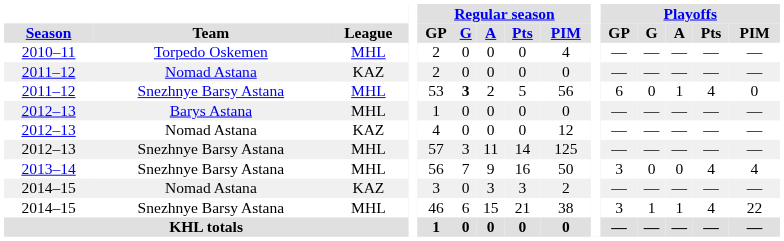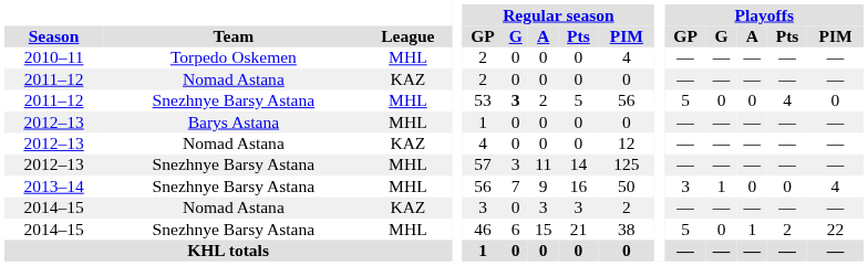 <table border="0" cellpadding="1" cellspacing="0" style="text-align:center; width:50em">
 <tr bgcolor="#e0e0e0">
 <th colspan="3" bgcolor="#ffffff"> </th>
 <th rowspan="99" bgcolor="#ffffff"> </th>
 <th colspan="5"><a href='#'>Regular season</a></th>
 <th rowspan="99" bgcolor="#ffffff"> </th>
 <th colspan="5"><a href='#'>Playoffs</a></th>
 </tr>
 <tr bgcolor="#e0e0e0">
 <th><a href='#'>Season</a></th>
 <th>Team</th>
 <th>League</th>
 <th>GP</th>
 <th><a href='#'>G</a></th>
 <th><a href='#'>A</a></th>
 <th><a href='#'>Pts</a></th>
 <th><a href='#'>PIM</a></th>
 <th>GP</th>
 <th>G</th>
 <th>A</th>
 <th>Pts</th>
 <th>PIM</th>
 </tr>
 <tr>
 <td><a href='#'>2010–11</a></td>
 <td><a href='#'>Torpedo Oskemen</a></td>
 <td><a href='#'>MHL</a></td>
 <td>2</td>
 <td>0</td>
 <td>0</td>
 <td>0</td>
 <td>4</td>
 <td>—</td>
 <td>—</td>
 <td>—</td>
 <td>—</td>
 <td>—</td>
 </tr>
 <tr bgcolor="#f0f0f0">
 <td><a href='#'>2011–12</a></td>
 <td><a href='#'>Nomad Astana</a></td>
 <td>KAZ</td>
 <td>2</td>
 <td>0</td>
 <td>0</td>
 <td>0</td>
 <td>0</td>
 <td>—</td>
 <td>—</td>
 <td>—</td>
 <td>—</td>
 <td>—</td>
 </tr>
 <tr>
 <td><a href='#'>2011–12</a></td>
 <td><a href='#'>Snezhnye Barsy Astana</a></td>
 <td><a href='#'>MHL</a></td>
 <td>53</td>
 <td><strong>3</strong></td>
 <td>2</td>
 <td>5</td>
 <td>56</td>
-<td>6</td>
+<td>5</td>
 <td>0</td>
-<td>1</td>
+<td>0</td>
 <td>4</td>
 <td>0</td>
 </tr>
 <tr bgcolor="#f0f0f0">
 <td><a href='#'>2012–13</a></td>
 <td><a href='#'>Barys Astana</a></td>
 <td>MHL</td>
 <td>1</td>
 <td>0</td>
 <td>0</td>
 <td>0</td>
 <td>0</td>
 <td>—</td>
 <td>—</td>
 <td>—</td>
 <td>—</td>
 <td>—</td>
 </tr>
 <tr>
 <td><a href='#'>2012–13</a></td>
 <td>Nomad Astana</td>
 <td>KAZ</td>
 <td>4</td>
 <td>0</td>
 <td>0</td>
 <td>0</td>
 <td>12</td>
 <td>—</td>
 <td>—</td>
 <td>—</td>
 <td>—</td>
 <td>—</td>
 </tr>
 <tr bgcolor="#f0f0f0">
 <td>2012–13</td>
 <td>Snezhnye Barsy Astana</td>
 <td>MHL</td>
 <td>57</td>
 <td>3</td>
 <td>11</td>
 <td>14</td>
 <td>125</td>
 <td>—</td>
 <td>—</td>
 <td>—</td>
 <td>—</td>
 <td>—</td>
 </tr>
 <tr>
 <td><a href='#'>2013–14</a></td>
 <td>Snezhnye Barsy Astana</td>
 <td>MHL</td>
 <td>56</td>
 <td>7</td>
 <td>9</td>
 <td>16</td>
 <td>50</td>
 <td>3</td>
+<td>1</td>
 <td>0</td>
 <td>0</td>
-<td>4</td>
 <td>4</td>
 </tr>
 <tr bgcolor="#f0f0f0">
 <td>2014–15</td>
 <td>Nomad Astana</td>
 <td>KAZ</td>
 <td>3</td>
 <td>0</td>
 <td>3</td>
 <td>3</td>
 <td>2</td>
 <td>—</td>
 <td>—</td>
 <td>—</td>
 <td>—</td>
 <td>—</td>
 </tr>
 <tr>
 <td>2014–15</td>
 <td>Snezhnye Barsy Astana</td>
 <td>MHL</td>
 <td>46</td>
 <td>6</td>
 <td>15</td>
 <td>21</td>
 <td>38</td>
-<td>3</td>
+<td>5</td>
+<td>0</td>
 <td>1</td>
-<td>1</td>
-<td>4</td>
+<td>2</td>
 <td>22</td>
 </tr>
 <tr style="background:#e0e0e0;">
 <th colspan="3">KHL totals</th>
 <th>1</th>
 <th>0</th>
 <th>0</th>
 <th>0</th>
 <th>0</th>
 <th>—</th>
 <th>—</th>
 <th>—</th>
 <th>—</th>
 <th>—</th>
 </tr>
 </table>
